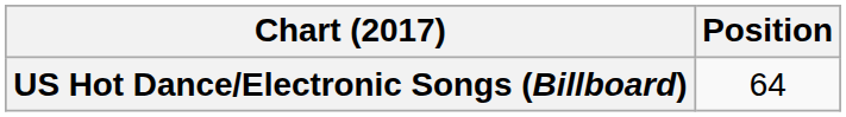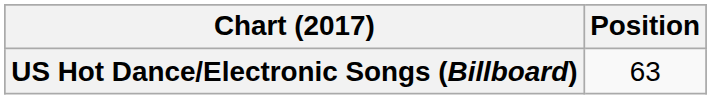 <table class="wikitable plainrowheaders" style="text-align:center">
 <tr>
 <th scope="col">Chart (2017)</th>
 <th scope="col">Position</th>
 </tr>
 <tr>
 <th scope="row">US Hot Dance/Electronic Songs (<em>Billboard</em>)</th>
-<td>64</td>
+<td>63</td>
 </tr>
 </table>
